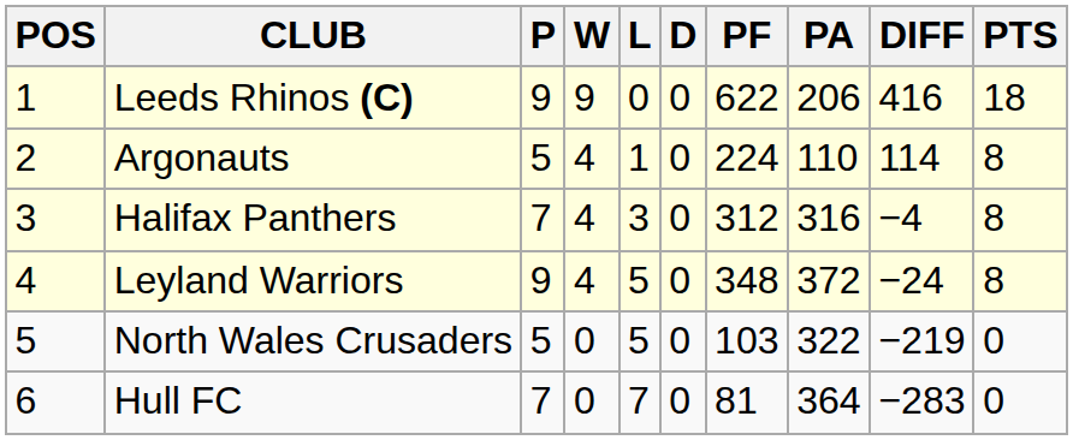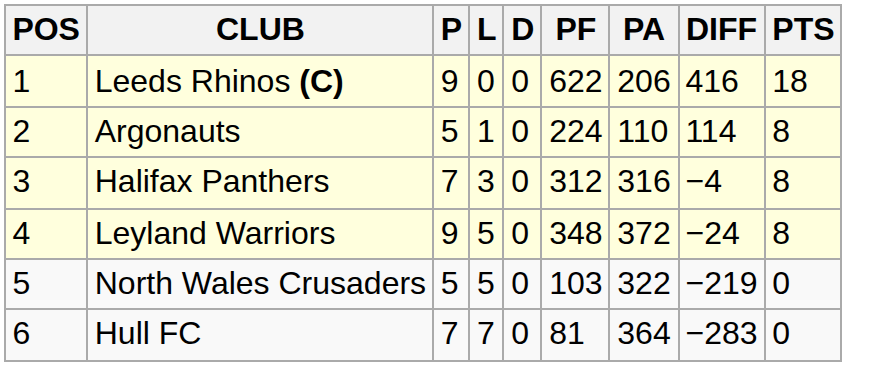 <table class="wikitable defaultcenter col2left">
 <tr>
 <th>POS</th>
 <th>CLUB</th>
 <th>P</th>
-<th>W</th>
 <th>L</th>
 <th>D</th>
 <th>PF</th>
 <th>PA</th>
 <th>DIFF</th>
 <th>PTS</th>
 </tr>
 <tr style="background:#ffffdd;">
 <td>1</td>
 <td> Leeds Rhinos <strong>(C)</strong></td>
-<td>9</td>
 <td>9</td>
 <td>0</td>
 <td>0</td>
 <td>622</td>
 <td>206</td>
 <td>416</td>
 <td>18</td>
 </tr>
 <tr style="background:#ffffdd;">
 <td>2</td>
 <td>Argonauts</td>
 <td>5</td>
-<td>4</td>
 <td>1</td>
 <td>0</td>
 <td>224</td>
 <td>110</td>
 <td>114</td>
 <td>8</td>
 </tr>
 <tr style="background:#ffffdd;">
 <td>3</td>
 <td> Halifax Panthers</td>
 <td>7</td>
-<td>4</td>
 <td>3</td>
 <td>0</td>
 <td>312</td>
 <td>316</td>
 <td>−4</td>
 <td>8</td>
 </tr>
 <tr style="background:#ffffdd;">
 <td>4</td>
 <td>Leyland Warriors</td>
 <td>9</td>
-<td>4</td>
 <td>5</td>
 <td>0</td>
 <td>348</td>
 <td>372</td>
 <td>−24</td>
 <td>8</td>
 </tr>
 <tr>
 <td>5</td>
 <td> North Wales Crusaders</td>
 <td>5</td>
-<td>0</td>
 <td>5</td>
 <td>0</td>
 <td>103</td>
 <td>322</td>
 <td>−219</td>
 <td>0</td>
 </tr>
 <tr>
 <td>6</td>
 <td> Hull FC</td>
 <td>7</td>
-<td>0</td>
 <td>7</td>
 <td>0</td>
 <td>81</td>
 <td>364</td>
 <td>−283</td>
 <td>0</td>
 </tr>
 </table>
